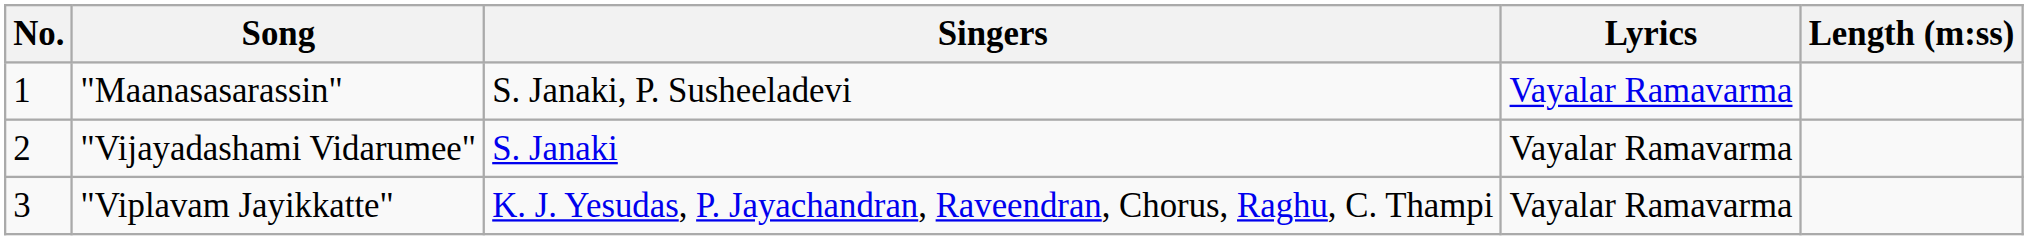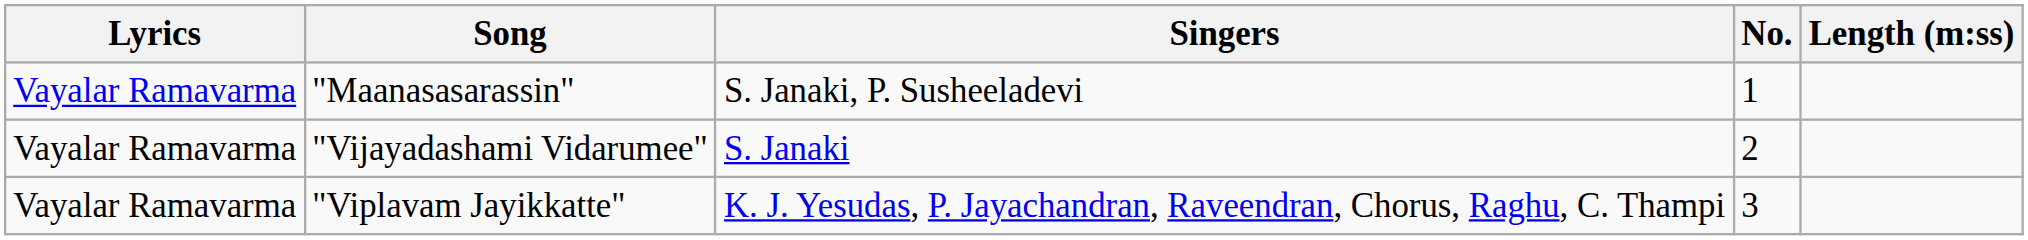 <table class="wikitable" style="font-size:95%;">
 <tr>
-<th>No.</th>
+<th>Lyrics</th>
 <th>Song</th>
 <th>Singers</th>
-<th>Lyrics</th>
+<th>No.</th>
 <th>Length (m:ss)</th>
 </tr>
 <tr>
-<td>1</td>
+<td><a href='#'>Vayalar Ramavarma</a></td>
 <td>"Maanasasarassin"</td>
 <td>S. Janaki, P. Susheeladevi</td>
-<td><a href='#'>Vayalar Ramavarma</a></td>
+<td>1</td>
 <td></td>
 </tr>
 <tr>
-<td>2</td>
+<td>Vayalar Ramavarma</td>
 <td>"Vijayadashami Vidarumee"</td>
 <td><a href='#'>S. Janaki</a></td>
-<td>Vayalar Ramavarma</td>
+<td>2</td>
 <td></td>
 </tr>
 <tr>
-<td>3</td>
+<td>Vayalar Ramavarma</td>
 <td>"Viplavam Jayikkatte"</td>
 <td><a href='#'>K. J. Yesudas</a>, <a href='#'>P. Jayachandran</a>, <a href='#'>Raveendran</a>, Chorus, <a href='#'>Raghu</a>, C. Thampi</td>
-<td>Vayalar Ramavarma</td>
+<td>3</td>
 <td></td>
 </tr>
 </table>
